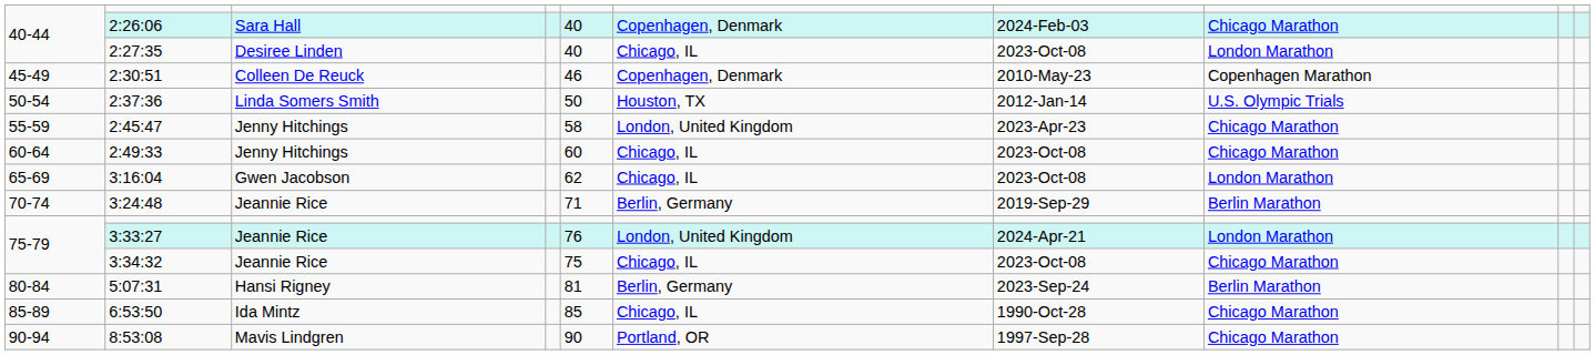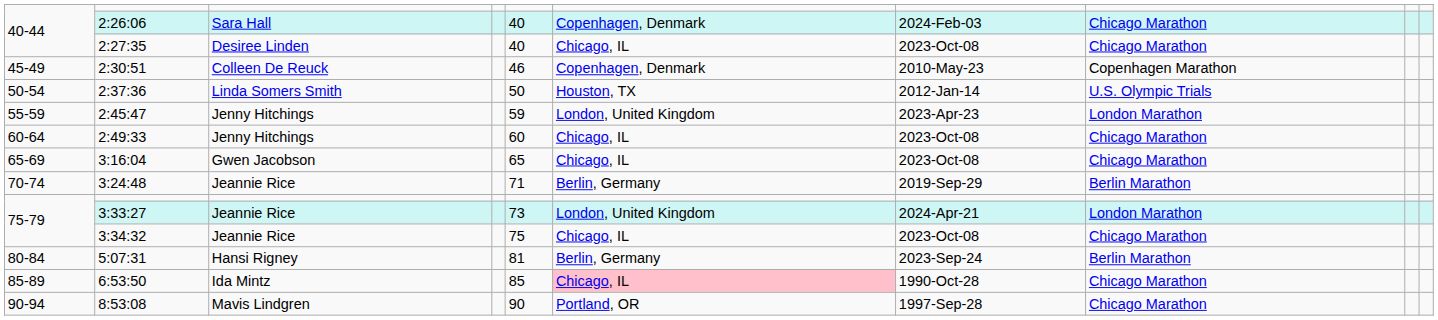 <table class="wikitable" style="font-size:95%; width: 95%">
 <tr>
 <td rowspan="3">40-44</td>
 <td></td>
 <td></td>
 <td></td>
 <td></td>
 <td></td>
 <td></td>
 <td></td>
 <td></td>
 <td></td>
 </tr>
 <tr style="background:#cef6f5;">
 <td>2:26:06</td>
 <td><a href='#'>Sara Hall</a></td>
 <td></td>
 <td>40</td>
 <td><a href='#'>Copenhagen</a>, Denmark</td>
 <td>2024-Feb-03</td>
 <td><a href='#'>Chicago Marathon</a></td>
 <td></td>
 <td></td>
 </tr>
 <tr>
 <td>2:27:35</td>
 <td><a href='#'>Desiree Linden</a></td>
 <td></td>
 <td>40</td>
 <td><a href='#'>Chicago</a>, IL</td>
 <td>2023-Oct-08</td>
-<td><a href='#'>London Marathon</a></td>
+<td><a href='#'>Chicago Marathon</a></td>
 <td></td>
 <td></td>
 </tr>
 <tr>
 <td>45-49</td>
 <td>2:30:51</td>
 <td><a href='#'>Colleen De Reuck</a></td>
 <td></td>
 <td>46</td>
 <td><a href='#'>Copenhagen</a>, Denmark</td>
 <td>2010-May-23</td>
 <td>Copenhagen Marathon</td>
 <td></td>
 <td></td>
 </tr>
 <tr>
 <td>50-54</td>
 <td>2:37:36</td>
 <td><a href='#'>Linda Somers Smith</a></td>
 <td></td>
 <td>50</td>
 <td><a href='#'>Houston</a>, TX</td>
 <td>2012-Jan-14</td>
 <td><a href='#'>U.S. Olympic Trials</a></td>
 <td></td>
 <td></td>
 </tr>
 <tr>
 <td>55-59</td>
 <td>2:45:47</td>
 <td>Jenny Hitchings</td>
 <td></td>
-<td>58</td>
+<td>59</td>
 <td><a href='#'>London</a>, United Kingdom</td>
 <td>2023-Apr-23</td>
-<td><a href='#'>Chicago Marathon</a></td>
+<td><a href='#'>London Marathon</a></td>
 <td></td>
 <td></td>
 </tr>
 <tr>
 <td>60-64</td>
 <td>2:49:33</td>
 <td>Jenny Hitchings</td>
 <td></td>
 <td>60</td>
 <td><a href='#'>Chicago</a>, IL</td>
 <td>2023-Oct-08</td>
 <td><a href='#'>Chicago Marathon</a></td>
 <td></td>
 <td></td>
 </tr>
 <tr>
 <td>65-69</td>
 <td>3:16:04</td>
 <td>Gwen Jacobson</td>
 <td></td>
-<td>62</td>
+<td>65</td>
 <td><a href='#'>Chicago</a>, IL</td>
 <td>2023-Oct-08</td>
-<td><a href='#'>London Marathon</a></td>
+<td><a href='#'>Chicago Marathon</a></td>
 <td></td>
 <td></td>
 </tr>
 <tr>
 <td>70-74</td>
 <td>3:24:48</td>
 <td>Jeannie Rice</td>
 <td></td>
 <td>71</td>
 <td><a href='#'>Berlin</a>, Germany</td>
 <td>2019-Sep-29</td>
 <td><a href='#'>Berlin Marathon</a></td>
 <td></td>
 <td></td>
 </tr>
 <tr>
 <td rowspan="3">75-79</td>
 <td></td>
 <td></td>
 <td></td>
 <td></td>
 <td></td>
 <td></td>
 <td></td>
 <td></td>
 <td></td>
 </tr>
 <tr style="background:#cef6f5;">
 <td>3:33:27</td>
 <td>Jeannie Rice</td>
 <td></td>
-<td>76</td>
+<td>73</td>
 <td><a href='#'>London</a>, United Kingdom</td>
 <td>2024-Apr-21</td>
 <td><a href='#'>London Marathon</a></td>
 <td></td>
 <td></td>
 </tr>
 <tr>
 <td>3:34:32</td>
 <td>Jeannie Rice</td>
 <td></td>
 <td>75</td>
 <td><a href='#'>Chicago</a>, IL</td>
 <td>2023-Oct-08</td>
 <td><a href='#'>Chicago Marathon</a></td>
 <td></td>
 <td></td>
 </tr>
 <tr>
 <td>80-84</td>
 <td>5:07:31</td>
 <td>Hansi Rigney</td>
 <td></td>
 <td>81</td>
 <td><a href='#'>Berlin</a>, Germany</td>
 <td>2023-Sep-24</td>
 <td><a href='#'>Berlin Marathon</a></td>
 <td></td>
 <td></td>
 </tr>
 <tr>
 <td>85-89</td>
 <td>6:53:50</td>
 <td>Ida Mintz</td>
 <td></td>
 <td>85</td>
-<td><a href='#'>Chicago</a>, IL</td>
+<td style="background: pink;"><a href='#'>Chicago</a>, IL</td>
 <td>1990-Oct-28</td>
 <td><a href='#'>Chicago Marathon</a></td>
 <td></td>
 <td></td>
 </tr>
 <tr>
 <td>90-94</td>
 <td>8:53:08</td>
 <td>Mavis Lindgren</td>
 <td></td>
 <td>90</td>
 <td><a href='#'>Portland</a>, OR</td>
 <td>1997-Sep-28</td>
 <td><a href='#'>Chicago Marathon</a></td>
 <td></td>
 <td></td>
 </tr>
 </table>
